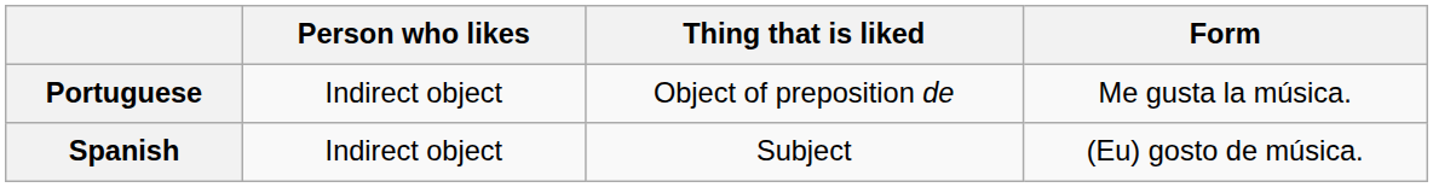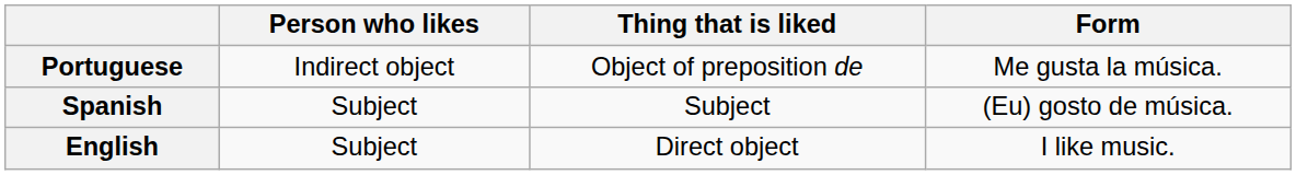 <table class="wikitable" style="text-align:center; width:800px; height:100px;">
 <tr>
 <th></th>
 <th>Person who likes</th>
 <th>Thing that is liked</th>
 <th>Form</th>
 </tr>
 <tr>
 <th>Portuguese</th>
 <td>Indirect object</td>
 <td>Object of preposition <em>de</em></td>
 <td>Me gusta la música.</td>
 </tr>
 <tr>
 <th>Spanish</th>
-<td>Indirect object</td>
+<td>Subject</td>
 <td>Subject</td>
 <td>(Eu) gosto de música.</td>
 </tr>
+<tr>
+<th>English</th>
+<td>Subject</td>
+<td>Direct object</td>
+<td>I like music.</td>
+</tr>
 </table>
